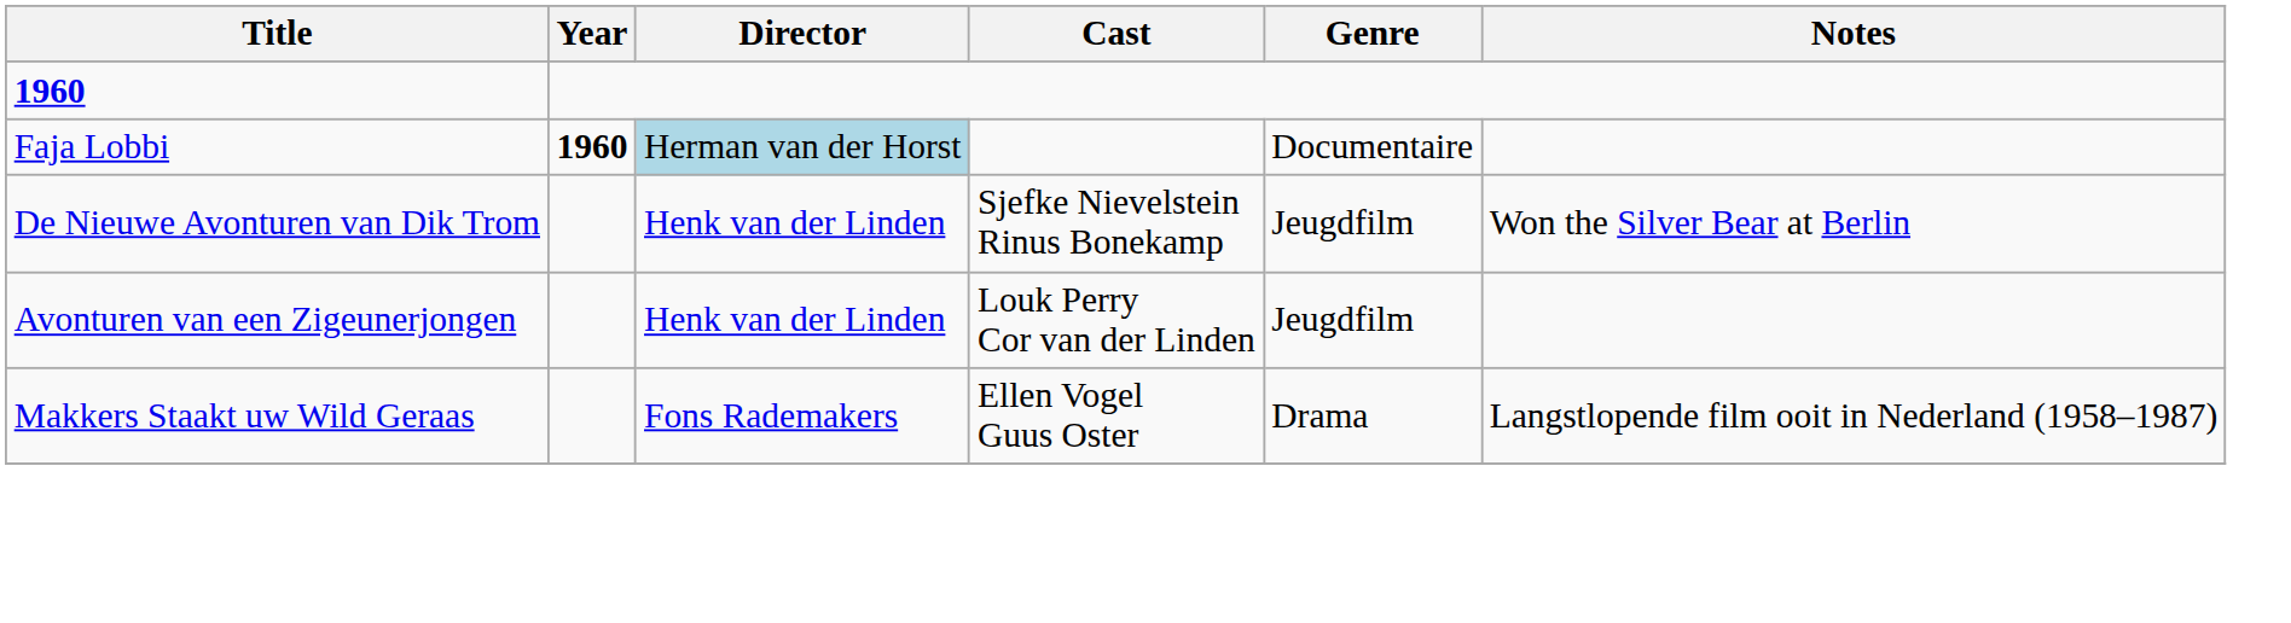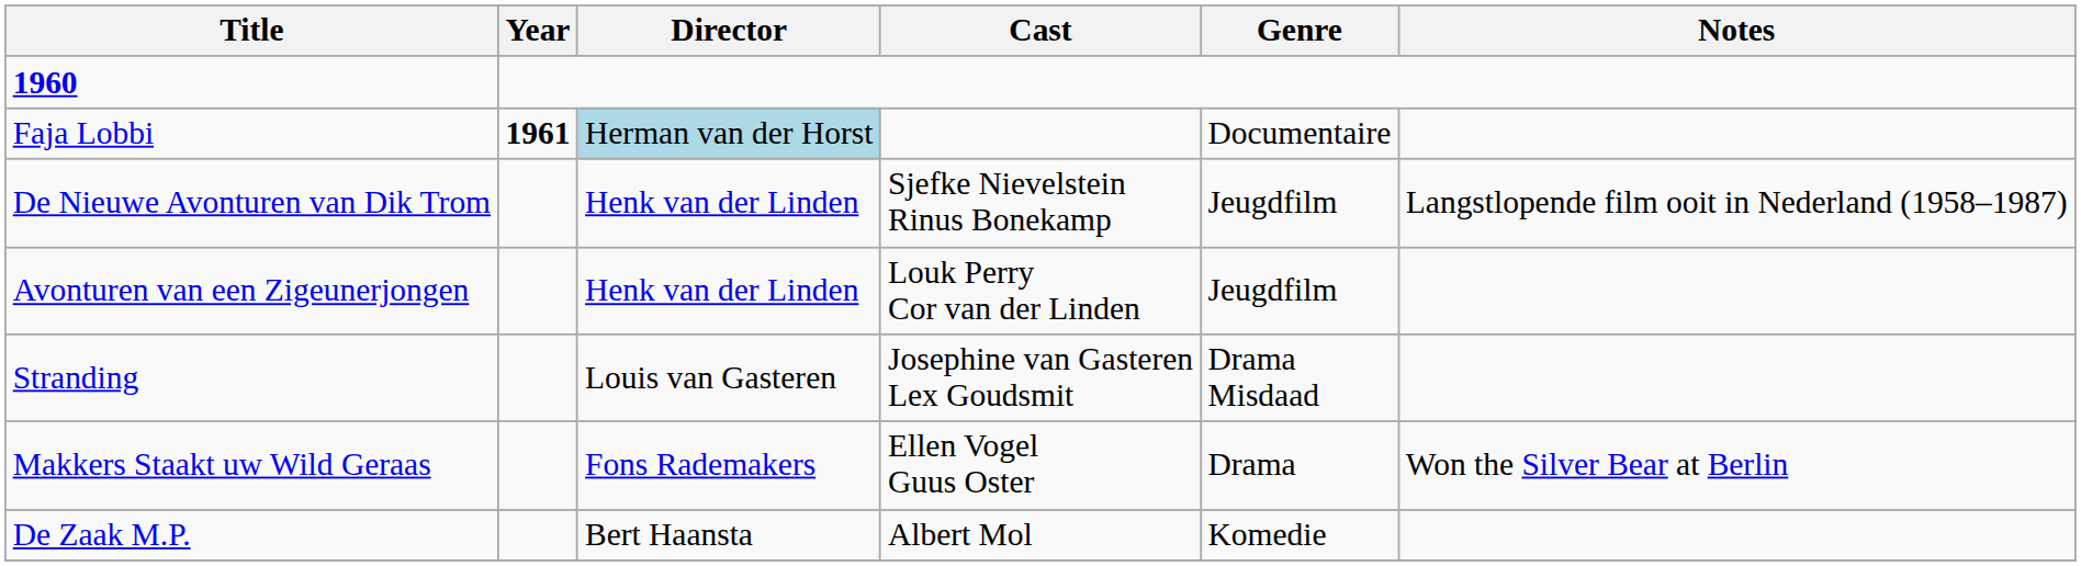 <table class="wikitable">
 <tr>
 <th>Title</th>
 <th>Year</th>
 <th>Director</th>
 <th>Cast</th>
 <th>Genre</th>
 <th>Notes</th>
 </tr>
 <tr>
 <td><strong><a href='#'>1960</a></strong></td>
 </tr>
 <tr>
 <td><a href='#'>Faja Lobbi</a></td>
-<td><strong>1960</strong></td>
+<td><strong>1961</strong></td>
 <td style="background: lightblue;">Herman van der Horst</td>
 <td></td>
 <td>Documentaire</td>
 <td></td>
 </tr>
 <tr>
 <td><a href='#'>De Nieuwe Avonturen van Dik Trom</a></td>
 <td></td>
 <td><a href='#'>Henk van der Linden</a></td>
 <td>Sjefke Nievelstein<br>Rinus Bonekamp</td>
 <td>Jeugdfilm</td>
-<td>Won the <a href='#'>Silver Bear</a> at <a href='#'>Berlin</a></td>
+<td>Langstlopende film ooit in Nederland (1958–1987)</td>
 </tr>
 <tr>
 <td><a href='#'>Avonturen van een Zigeunerjongen</a></td>
 <td></td>
 <td><a href='#'>Henk van der Linden</a></td>
 <td>Louk Perry<br>Cor van der Linden</td>
 <td>Jeugdfilm</td>
 <td></td>
 </tr>
 <tr>
+<td><a href='#'>Stranding</a></td>
+<td></td>
+<td>Louis van Gasteren</td>
+<td>Josephine van Gasteren<br>Lex Goudsmit</td>
+<td>Drama<br>Misdaad</td>
+<td></td>
+</tr>
+<tr>
 <td><a href='#'>Makkers Staakt uw Wild Geraas</a></td>
 <td></td>
 <td><a href='#'>Fons Rademakers</a></td>
 <td>Ellen Vogel<br>Guus Oster</td>
 <td>Drama</td>
-<td>Langstlopende film ooit in Nederland (1958–1987)</td>
+<td>Won the <a href='#'>Silver Bear</a> at <a href='#'>Berlin</a></td>
+</tr>
+<tr>
+<td><a href='#'>De Zaak M.P.</a></td>
+<td></td>
+<td>Bert Haansta</td>
+<td>Albert Mol</td>
+<td>Komedie</td>
+<td></td>
 </tr>
 <tr>
 </tr>
 </table>
